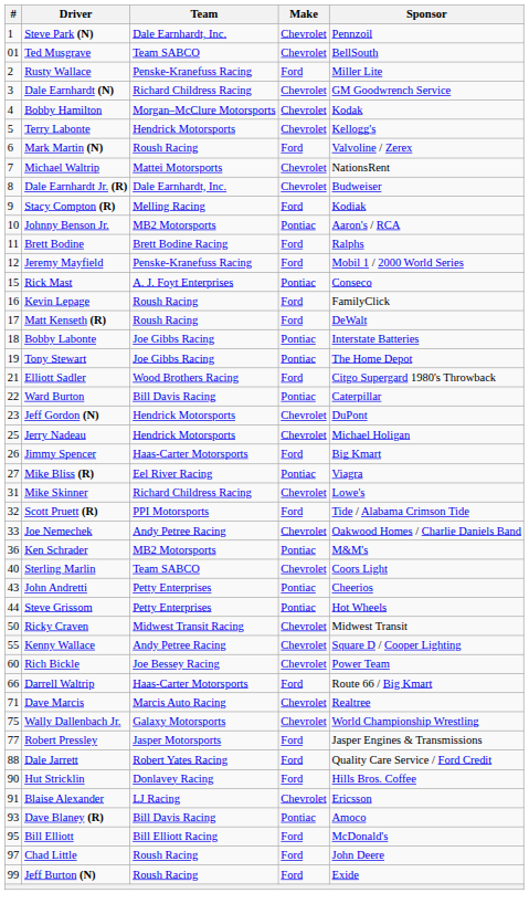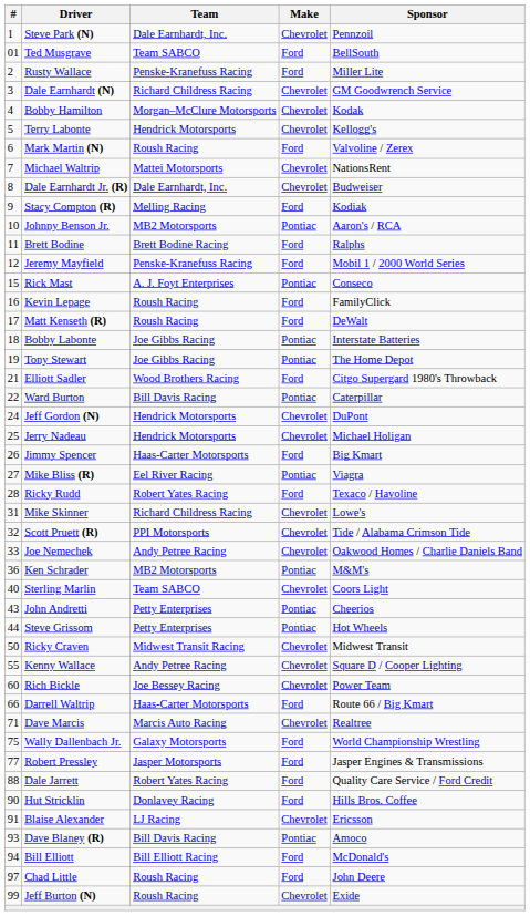 <table class="wikitable" style="font-size:95%">
 <tr>
 <th>#</th>
 <th>Driver</th>
 <th>Team</th>
 <th>Make</th>
 <th>Sponsor</th>
 </tr>
 <tr>
 <td>1</td>
 <td><a href='#'>Steve Park</a> <strong>(N)</strong></td>
 <td><a href='#'>Dale Earnhardt, Inc.</a></td>
 <td><a href='#'>Chevrolet</a></td>
 <td><a href='#'>Pennzoil</a></td>
 </tr>
 <tr>
 <td>01</td>
 <td><a href='#'>Ted Musgrave</a></td>
 <td><a href='#'>Team SABCO</a></td>
-<td><a href='#'>Chevrolet</a></td>
+<td><a href='#'>Ford</a></td>
 <td><a href='#'>BellSouth</a></td>
 </tr>
 <tr>
 <td>2</td>
 <td><a href='#'>Rusty Wallace</a></td>
 <td><a href='#'>Penske-Kranefuss Racing</a></td>
 <td><a href='#'>Ford</a></td>
 <td><a href='#'>Miller Lite</a></td>
 </tr>
 <tr>
 <td>3</td>
 <td><a href='#'>Dale Earnhardt</a> <strong>(N)</strong></td>
 <td><a href='#'>Richard Childress Racing</a></td>
 <td><a href='#'>Chevrolet</a></td>
 <td><a href='#'>GM Goodwrench Service</a></td>
 </tr>
 <tr>
 <td>4</td>
 <td><a href='#'>Bobby Hamilton</a></td>
 <td><a href='#'>Morgan–McClure Motorsports</a></td>
 <td><a href='#'>Chevrolet</a></td>
 <td><a href='#'>Kodak</a></td>
 </tr>
 <tr>
 <td>5</td>
 <td><a href='#'>Terry Labonte</a></td>
 <td><a href='#'>Hendrick Motorsports</a></td>
 <td><a href='#'>Chevrolet</a></td>
 <td><a href='#'>Kellogg's</a></td>
 </tr>
 <tr>
 <td>6</td>
 <td><a href='#'>Mark Martin</a> <strong>(N)</strong></td>
 <td><a href='#'>Roush Racing</a></td>
 <td><a href='#'>Ford</a></td>
 <td><a href='#'>Valvoline</a> / <a href='#'>Zerex</a></td>
 </tr>
 <tr>
 <td>7</td>
 <td><a href='#'>Michael Waltrip</a></td>
 <td><a href='#'>Mattei Motorsports</a></td>
 <td><a href='#'>Chevrolet</a></td>
 <td>NationsRent</td>
 </tr>
 <tr>
 <td>8</td>
 <td><a href='#'>Dale Earnhardt Jr.</a> <strong>(R)</strong></td>
 <td><a href='#'>Dale Earnhardt, Inc.</a></td>
 <td><a href='#'>Chevrolet</a></td>
 <td><a href='#'>Budweiser</a></td>
 </tr>
 <tr>
 <td>9</td>
 <td><a href='#'>Stacy Compton</a> <strong>(R)</strong></td>
 <td><a href='#'>Melling Racing</a></td>
 <td><a href='#'>Ford</a></td>
 <td><a href='#'>Kodiak</a></td>
 </tr>
 <tr>
 <td>10</td>
 <td><a href='#'>Johnny Benson Jr.</a></td>
 <td><a href='#'>MB2 Motorsports</a></td>
 <td><a href='#'>Pontiac</a></td>
 <td><a href='#'>Aaron's</a> / <a href='#'>RCA</a></td>
 </tr>
 <tr>
 <td>11</td>
 <td><a href='#'>Brett Bodine</a></td>
 <td><a href='#'>Brett Bodine Racing</a></td>
 <td><a href='#'>Ford</a></td>
 <td><a href='#'>Ralphs</a></td>
 </tr>
 <tr>
 <td>12</td>
 <td><a href='#'>Jeremy Mayfield</a></td>
 <td><a href='#'>Penske-Kranefuss Racing</a></td>
 <td><a href='#'>Ford</a></td>
 <td><a href='#'>Mobil 1</a> / <a href='#'>2000 World Series</a></td>
 </tr>
 <tr>
 <td>15</td>
 <td><a href='#'>Rick Mast</a></td>
 <td><a href='#'>A. J. Foyt Enterprises</a></td>
 <td><a href='#'>Pontiac</a></td>
 <td><a href='#'>Conseco</a></td>
 </tr>
 <tr>
 <td>16</td>
 <td><a href='#'>Kevin Lepage</a></td>
 <td><a href='#'>Roush Racing</a></td>
 <td><a href='#'>Ford</a></td>
 <td>FamilyClick</td>
 </tr>
 <tr>
 <td>17</td>
 <td><a href='#'>Matt Kenseth</a> <strong>(R)</strong></td>
 <td><a href='#'>Roush Racing</a></td>
 <td><a href='#'>Ford</a></td>
 <td><a href='#'>DeWalt</a></td>
 </tr>
 <tr>
 <td>18</td>
 <td><a href='#'>Bobby Labonte</a></td>
 <td><a href='#'>Joe Gibbs Racing</a></td>
 <td><a href='#'>Pontiac</a></td>
 <td><a href='#'>Interstate Batteries</a></td>
 </tr>
 <tr>
 <td>19</td>
 <td><a href='#'>Tony Stewart</a></td>
 <td><a href='#'>Joe Gibbs Racing</a></td>
 <td><a href='#'>Pontiac</a></td>
 <td><a href='#'>The Home Depot</a></td>
 </tr>
 <tr>
 <td>21</td>
 <td><a href='#'>Elliott Sadler</a></td>
 <td><a href='#'>Wood Brothers Racing</a></td>
 <td><a href='#'>Ford</a></td>
 <td><a href='#'>Citgo Supergard</a> 1980's Throwback</td>
 </tr>
 <tr>
 <td>22</td>
 <td><a href='#'>Ward Burton</a></td>
 <td><a href='#'>Bill Davis Racing</a></td>
 <td><a href='#'>Pontiac</a></td>
 <td><a href='#'>Caterpillar</a></td>
 </tr>
 <tr>
-<td>23</td>
+<td>24</td>
 <td><a href='#'>Jeff Gordon</a> <strong>(N)</strong></td>
 <td><a href='#'>Hendrick Motorsports</a></td>
 <td><a href='#'>Chevrolet</a></td>
 <td><a href='#'>DuPont</a></td>
 </tr>
 <tr>
 <td>25</td>
 <td><a href='#'>Jerry Nadeau</a></td>
 <td><a href='#'>Hendrick Motorsports</a></td>
 <td><a href='#'>Chevrolet</a></td>
 <td><a href='#'>Michael Holigan</a></td>
 </tr>
 <tr>
 <td>26</td>
 <td><a href='#'>Jimmy Spencer</a></td>
 <td><a href='#'>Haas-Carter Motorsports</a></td>
 <td><a href='#'>Ford</a></td>
 <td><a href='#'>Big Kmart</a></td>
 </tr>
 <tr>
 <td>27</td>
 <td><a href='#'>Mike Bliss</a> <strong>(R)</strong></td>
 <td><a href='#'>Eel River Racing</a></td>
 <td><a href='#'>Pontiac</a></td>
 <td><a href='#'>Viagra</a></td>
 </tr>
 <tr>
+<td>28</td>
+<td><a href='#'>Ricky Rudd</a></td>
+<td><a href='#'>Robert Yates Racing</a></td>
+<td><a href='#'>Ford</a></td>
+<td><a href='#'>Texaco</a> / <a href='#'>Havoline</a></td>
+</tr>
+<tr>
 <td>31</td>
 <td><a href='#'>Mike Skinner</a></td>
 <td><a href='#'>Richard Childress Racing</a></td>
 <td><a href='#'>Chevrolet</a></td>
 <td><a href='#'>Lowe's</a></td>
 </tr>
 <tr>
 <td>32</td>
 <td><a href='#'>Scott Pruett</a> <strong>(R)</strong></td>
 <td><a href='#'>PPI Motorsports</a></td>
-<td><a href='#'>Ford</a></td>
+<td><a href='#'>Chevrolet</a></td>
 <td><a href='#'>Tide</a> / <a href='#'>Alabama Crimson Tide</a></td>
 </tr>
 <tr>
 <td>33</td>
 <td><a href='#'>Joe Nemechek</a></td>
 <td><a href='#'>Andy Petree Racing</a></td>
 <td><a href='#'>Chevrolet</a></td>
 <td><a href='#'>Oakwood Homes</a> / <a href='#'>Charlie Daniels Band</a></td>
 </tr>
 <tr>
 <td>36</td>
 <td><a href='#'>Ken Schrader</a></td>
 <td><a href='#'>MB2 Motorsports</a></td>
 <td><a href='#'>Pontiac</a></td>
 <td><a href='#'>M&M's</a></td>
 </tr>
 <tr>
 <td>40</td>
 <td><a href='#'>Sterling Marlin</a></td>
 <td><a href='#'>Team SABCO</a></td>
 <td><a href='#'>Chevrolet</a></td>
 <td><a href='#'>Coors Light</a></td>
 </tr>
 <tr>
 <td>43</td>
 <td><a href='#'>John Andretti</a></td>
 <td><a href='#'>Petty Enterprises</a></td>
 <td><a href='#'>Pontiac</a></td>
 <td><a href='#'>Cheerios</a></td>
 </tr>
 <tr>
 <td>44</td>
 <td><a href='#'>Steve Grissom</a></td>
 <td><a href='#'>Petty Enterprises</a></td>
 <td><a href='#'>Pontiac</a></td>
 <td><a href='#'>Hot Wheels</a></td>
 </tr>
 <tr>
 <td>50</td>
 <td><a href='#'>Ricky Craven</a></td>
 <td><a href='#'>Midwest Transit Racing</a></td>
 <td><a href='#'>Chevrolet</a></td>
 <td>Midwest Transit</td>
 </tr>
 <tr>
 <td>55</td>
 <td><a href='#'>Kenny Wallace</a></td>
 <td><a href='#'>Andy Petree Racing</a></td>
 <td><a href='#'>Chevrolet</a></td>
 <td><a href='#'>Square D</a> / <a href='#'>Cooper Lighting</a></td>
 </tr>
 <tr>
 <td>60</td>
 <td><a href='#'>Rich Bickle</a></td>
 <td><a href='#'>Joe Bessey Racing</a></td>
 <td><a href='#'>Chevrolet</a></td>
 <td><a href='#'>Power Team</a></td>
 </tr>
 <tr>
 <td>66</td>
 <td><a href='#'>Darrell Waltrip</a></td>
 <td><a href='#'>Haas-Carter Motorsports</a></td>
 <td><a href='#'>Ford</a></td>
 <td>Route 66 / <a href='#'>Big Kmart</a></td>
 </tr>
 <tr>
 <td>71</td>
 <td><a href='#'>Dave Marcis</a></td>
 <td><a href='#'>Marcis Auto Racing</a></td>
 <td><a href='#'>Chevrolet</a></td>
 <td><a href='#'>Realtree</a></td>
 </tr>
 <tr>
 <td>75</td>
 <td><a href='#'>Wally Dallenbach Jr.</a></td>
 <td><a href='#'>Galaxy Motorsports</a></td>
-<td><a href='#'>Chevrolet</a></td>
+<td><a href='#'>Ford</a></td>
 <td><a href='#'>World Championship Wrestling</a></td>
 </tr>
 <tr>
 <td>77</td>
 <td><a href='#'>Robert Pressley</a></td>
 <td><a href='#'>Jasper Motorsports</a></td>
 <td><a href='#'>Ford</a></td>
 <td>Jasper Engines & Transmissions</td>
 </tr>
 <tr>
 <td>88</td>
 <td><a href='#'>Dale Jarrett</a></td>
 <td><a href='#'>Robert Yates Racing</a></td>
 <td><a href='#'>Ford</a></td>
 <td>Quality Care Service / <a href='#'>Ford Credit</a></td>
 </tr>
 <tr>
 <td>90</td>
 <td><a href='#'>Hut Stricklin</a></td>
 <td><a href='#'>Donlavey Racing</a></td>
 <td><a href='#'>Ford</a></td>
 <td><a href='#'>Hills Bros. Coffee</a></td>
 </tr>
 <tr>
 <td>91</td>
 <td><a href='#'>Blaise Alexander</a></td>
 <td><a href='#'>LJ Racing</a></td>
 <td><a href='#'>Chevrolet</a></td>
 <td><a href='#'>Ericsson</a></td>
 </tr>
 <tr>
 <td>93</td>
 <td><a href='#'>Dave Blaney</a> <strong>(R)</strong></td>
 <td><a href='#'>Bill Davis Racing</a></td>
 <td><a href='#'>Pontiac</a></td>
 <td><a href='#'>Amoco</a></td>
 </tr>
 <tr>
-<td>95</td>
+<td>94</td>
 <td><a href='#'>Bill Elliott</a></td>
 <td><a href='#'>Bill Elliott Racing</a></td>
 <td><a href='#'>Ford</a></td>
 <td><a href='#'>McDonald's</a></td>
 </tr>
 <tr>
 <td>97</td>
 <td><a href='#'>Chad Little</a></td>
 <td><a href='#'>Roush Racing</a></td>
 <td><a href='#'>Ford</a></td>
 <td><a href='#'>John Deere</a></td>
 </tr>
 <tr>
 <td>99</td>
 <td><a href='#'>Jeff Burton</a> <strong>(N)</strong></td>
 <td><a href='#'>Roush Racing</a></td>
-<td><a href='#'>Ford</a></td>
+<td><a href='#'>Chevrolet</a></td>
 <td><a href='#'>Exide</a></td>
 </tr>
 <tr>
 <th colspan="5"></th>
 </tr>
 </table>
